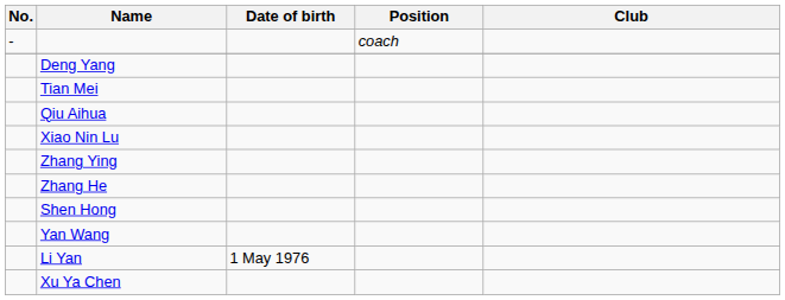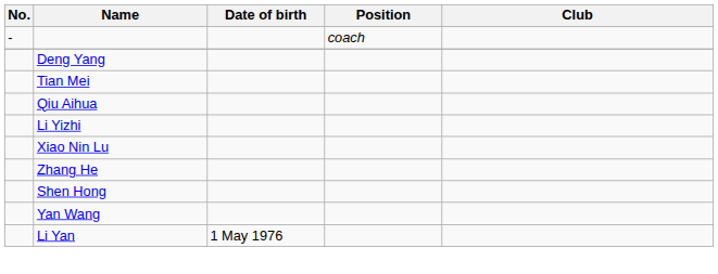 <table class=wikitable sortable style=font-size:100%; text-align:center;>
 <tr>
 <th>No.</th>
 <th style=width:12em>Name</th>
 <th style=width:8em>Date of birth</th>
 <th style=width:8em>Position</th>
 <th style=width:19em>Club</th>
 </tr>
 <tr>
 <td>-</td>
 <td></td>
 <td></td>
 <td><em>coach</em></td>
 <td></td>
 </tr>
 <tr>
 </tr>
 <tr ||>
 </tr>
 <tr>
 <td></td>
 <td><a href='#'>Deng Yang</a></td>
 <td></td>
 <td></td>
 <td></td>
 </tr>
 <tr>
 <td></td>
 <td><a href='#'>Tian Mei</a></td>
 <td></td>
 <td></td>
 <td></td>
 </tr>
 <tr>
 <td></td>
 <td><a href='#'>Qiu Aihua</a></td>
 <td></td>
 <td></td>
 <td></td>
 </tr>
 <tr>
 <td></td>
-<td><a href='#'>Xiao Nin Lu</a></td>
+<td><a href='#'>Li Yizhi</a></td>
 <td></td>
 <td></td>
 <td></td>
 </tr>
 <tr>
 <td></td>
-<td><a href='#'>Zhang Ying</a></td>
+<td><a href='#'>Xiao Nin Lu</a></td>
 <td></td>
 <td></td>
 <td></td>
 </tr>
 <tr>
 <td></td>
 <td><a href='#'>Zhang He</a></td>
 <td></td>
 <td></td>
 <td></td>
 </tr>
 <tr>
 <td></td>
 <td><a href='#'>Shen Hong</a></td>
 <td></td>
 <td></td>
 <td></td>
 </tr>
 <tr>
 <td></td>
 <td><a href='#'>Yan Wang</a></td>
 <td></td>
 <td></td>
 <td></td>
 </tr>
 <tr>
 <td></td>
 <td><a href='#'>Li Yan</a></td>
 <td>1 May 1976</td>
 <td></td>
 <td></td>
 </tr>
-<tr>
-<td></td>
-<td><a href='#'>Xu Ya Chen</a></td>
-<td></td>
-<td></td>
-<td></td>
-</tr>
 </table>
